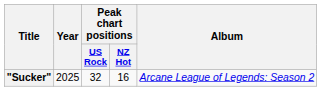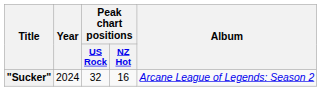 <table class="wikitable plainrowheaders" style="text-align:center">
 <tr>
 <th scope="col" rowspan="2">Title</th>
 <th scope="col" rowspan="2">Year</th>
 <th scope="col" colspan="2">Peak chart positions</th>
 <th scope="col" rowspan="2">Album</th>
 </tr>
 <tr>
 <th scope="col" style="width:2.5em;font-size:90%;"><a href='#'>US<br>Rock</a><br></th>
 <th scope="col" style="width:2.5em;font-size:90%;"><a href='#'>NZ<br>Hot</a><br></th>
 </tr>
 <tr>
 <th scope="row">"Sucker"</th>
-<td>2025</td>
+<td>2024</td>
 <td>32</td>
 <td>16</td>
 <td><em><a href='#'>Arcane League of Legends: Season 2</a></em></td>
 </tr>
 </table>
